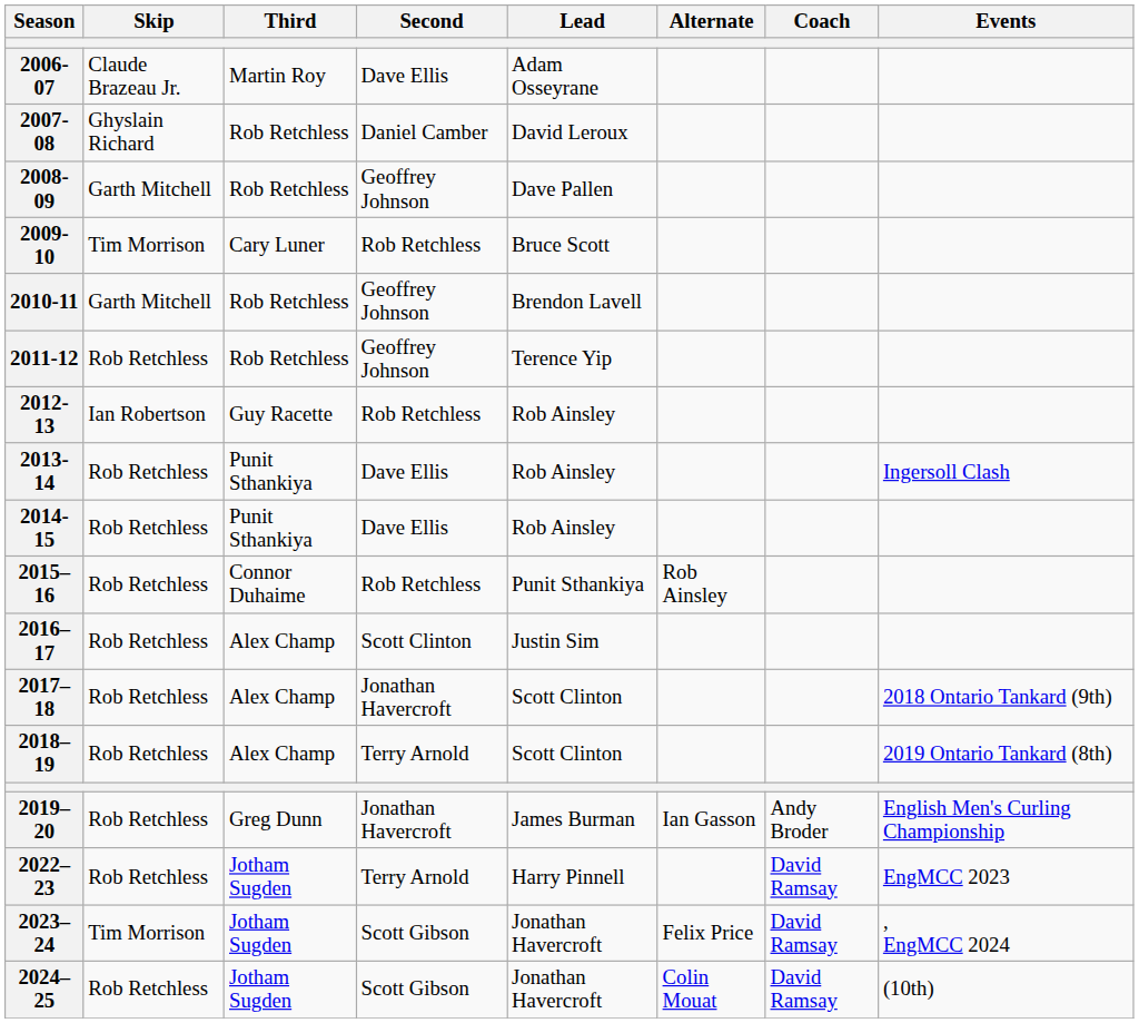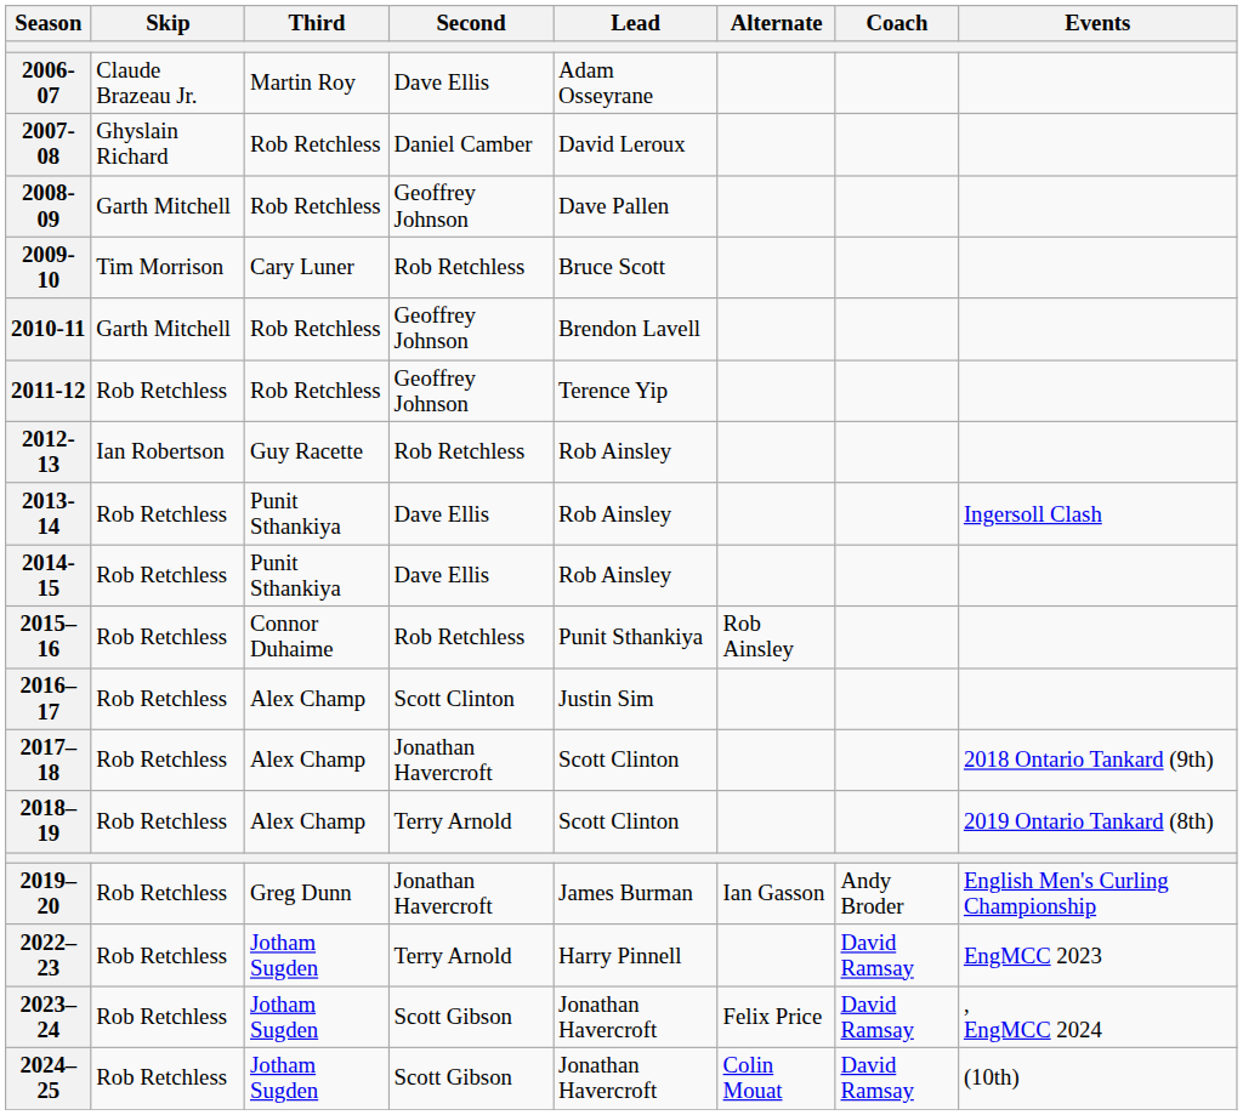 <table class="wikitable">
 <tr>
 <th scope="col">Season</th>
 <th scope="col">Skip</th>
 <th scope="col">Third</th>
 <th scope="col">Second</th>
 <th scope="col">Lead</th>
 <th scope="col">Alternate</th>
 <th scope="col">Coach</th>
 <th scope="col">Events</th>
 </tr>
 <tr>
 <th colspan=8></th>
 </tr>
 <tr>
 <th>2006-07</th>
 <td>Claude Brazeau Jr.</td>
 <td>Martin Roy</td>
 <td>Dave Ellis</td>
 <td>Adam Osseyrane</td>
 <td></td>
 <td></td>
 <td></td>
 </tr>
 <tr>
 <th>2007-08</th>
 <td>Ghyslain Richard</td>
 <td>Rob Retchless</td>
 <td>Daniel Camber</td>
 <td>David Leroux</td>
 <td></td>
 <td></td>
 <td></td>
 </tr>
 <tr>
 <th>2008-09</th>
 <td>Garth Mitchell</td>
 <td>Rob Retchless</td>
 <td>Geoffrey Johnson</td>
 <td>Dave Pallen</td>
 <td></td>
 <td></td>
 <td></td>
 </tr>
 <tr>
 <th>2009-10</th>
 <td>Tim Morrison</td>
 <td>Cary Luner</td>
 <td>Rob Retchless</td>
 <td>Bruce Scott</td>
 <td></td>
 <td></td>
 <td></td>
 </tr>
 <tr>
 <th>2010-11</th>
 <td>Garth Mitchell</td>
 <td>Rob Retchless</td>
 <td>Geoffrey Johnson</td>
 <td>Brendon Lavell</td>
 <td></td>
 <td></td>
 <td></td>
 </tr>
 <tr>
 <th>2011-12</th>
 <td>Rob Retchless</td>
 <td>Rob Retchless</td>
 <td>Geoffrey Johnson</td>
 <td>Terence Yip</td>
 <td></td>
 <td></td>
 <td></td>
 </tr>
 <tr>
 <th>2012-13</th>
 <td>Ian Robertson</td>
 <td>Guy Racette</td>
 <td>Rob Retchless</td>
 <td>Rob Ainsley</td>
 <td></td>
 <td></td>
 <td></td>
 </tr>
 <tr>
 <th>2013-14</th>
 <td>Rob Retchless</td>
 <td>Punit Sthankiya</td>
 <td>Dave Ellis</td>
 <td>Rob Ainsley</td>
 <td></td>
 <td></td>
 <td> <a href='#'>Ingersoll Clash</a></td>
 </tr>
 <tr>
 <th>2014-15</th>
 <td>Rob Retchless</td>
 <td>Punit Sthankiya</td>
 <td>Dave Ellis</td>
 <td>Rob Ainsley</td>
 <td></td>
 <td></td>
 <td></td>
 </tr>
 <tr>
 <th>2015–16</th>
 <td>Rob Retchless</td>
 <td>Connor Duhaime</td>
 <td>Rob Retchless</td>
 <td>Punit Sthankiya</td>
 <td>Rob Ainsley</td>
 <td></td>
 <td></td>
 </tr>
 <tr>
 <th scope="row">2016–17</th>
 <td>Rob Retchless</td>
 <td>Alex Champ</td>
 <td>Scott Clinton</td>
 <td>Justin Sim</td>
 <td></td>
 <td></td>
 <td></td>
 </tr>
 <tr>
 <th scope="row">2017–18</th>
 <td>Rob Retchless</td>
 <td>Alex Champ</td>
 <td>Jonathan Havercroft</td>
 <td>Scott Clinton</td>
 <td></td>
 <td></td>
 <td><a href='#'>2018 Ontario Tankard</a> (9th)</td>
 </tr>
 <tr>
 <th scope="row">2018–19</th>
 <td>Rob Retchless</td>
 <td>Alex Champ</td>
 <td>Terry Arnold</td>
 <td>Scott Clinton</td>
 <td></td>
 <td></td>
 <td><a href='#'>2019 Ontario Tankard</a> (8th)</td>
 </tr>
 <tr>
 <th colspan=8></th>
 </tr>
 <tr>
 <th scope="row">2019–20</th>
 <td>Rob Retchless</td>
 <td>Greg Dunn</td>
 <td>Jonathan Havercroft</td>
 <td>James Burman</td>
 <td>Ian Gasson</td>
 <td>Andy Broder</td>
 <td><a href='#'>English Men's Curling Championship</a>  </td>
 </tr>
 <tr>
 <th scope="row">2022–23</th>
 <td>Rob Retchless</td>
 <td><a href='#'>Jotham Sugden</a></td>
 <td>Terry Arnold</td>
 <td>Harry Pinnell</td>
 <td></td>
 <td><a href='#'>David Ramsay</a></td>
 <td><a href='#'>EngMCC</a> 2023 </td>
 </tr>
 <tr>
 <th scope="row">2023–24</th>
-<td>Tim Morrison</td>
+<td>Rob Retchless</td>
 <td><a href='#'>Jotham Sugden</a></td>
 <td>Scott Gibson</td>
 <td>Jonathan Havercroft</td>
 <td>Felix Price</td>
 <td><a href='#'>David Ramsay</a></td>
 <td> ,<br><a href='#'>EngMCC</a> 2024 </td>
 </tr>
 <tr>
 <th>2024–25</th>
 <td>Rob Retchless</td>
 <td><a href='#'>Jotham Sugden</a></td>
 <td>Scott Gibson</td>
 <td>Jonathan Havercroft</td>
 <td><a href='#'>Colin Mouat</a></td>
 <td><a href='#'>David Ramsay</a></td>
 <td> (10th)</td>
 </tr>
 </table>
